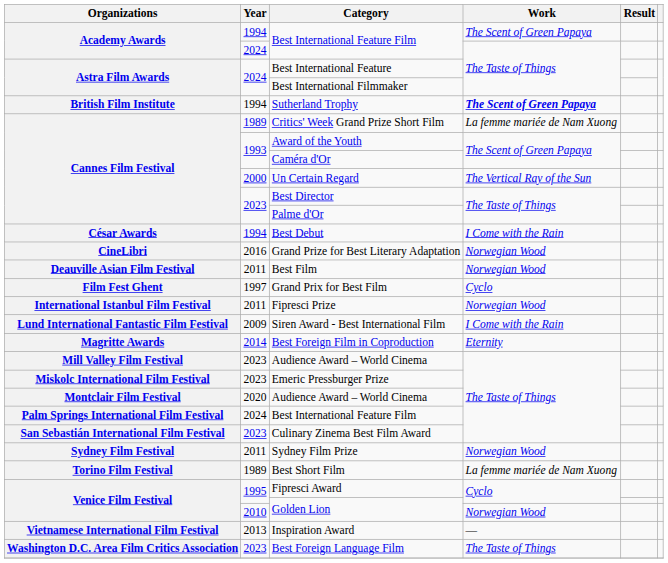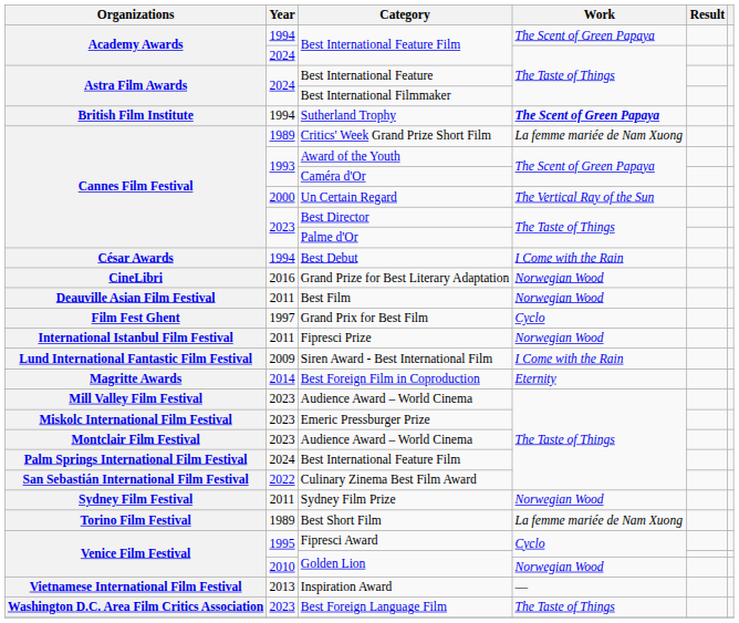 <table class="wikitable sortable plainrowheaders">
 <tr>
 <th scope="col">Organizations</th>
 <th scope="col">Year</th>
 <th scope="col">Category</th>
 <th scope="col" Width=24%>Work</th>
 <th scope="col">Result</th>
 <th scope="col" class="unsortable"></th>
 </tr>
 <tr>
 <th scope="row" rowspan="2"><a href='#'>Academy Awards</a></th>
 <td style="text-align: center;"><a href='#'>1994</a></td>
 <td rowspan="2"><a href='#'>Best International Feature Film</a></td>
 <td><em><a href='#'>The Scent of Green Papaya</a></em></td>
 <td></td>
 <td style="text-align:center;"></td>
 </tr>
 <tr>
 <td style="text-align: center;"><a href='#'>2024</a></td>
 <td rowspan="3"><em><a href='#'>The Taste of Things</a></em></td>
 <td></td>
 <td style="text-align:center;"></td>
 </tr>
 <tr>
 <th rowspan="2" scope="row"><a href='#'>Astra Film Awards</a></th>
 <td style="text-align: center;" rowspan="2"><a href='#'>2024</a></td>
 <td>Best International Feature</td>
 <td></td>
 <td rowspan="2" align="center"></td>
 </tr>
 <tr>
 <td>Best International Filmmaker</td>
 <td></td>
 </tr>
 <tr>
 <th scope="row"><a href='#'>British Film Institute</a></th>
 <td style="text-align: center;">1994</td>
 <td><a href='#'>Sutherland Trophy</a></td>
 <td><strong><em><a href='#'>The Scent of Green Papaya</a></em></strong></td>
 <td></td>
 <td style="text-align:center;"></td>
 </tr>
 <tr>
 <th scope="row" rowspan="6"><a href='#'>Cannes Film Festival</a></th>
 <td style="text-align: center;"><a href='#'>1989</a></td>
 <td><a href='#'>Critics' Week</a> Grand Prize Short Film</td>
 <td><em>La femme mariée de Nam Xuong</em></td>
 <td></td>
 <td style="text-align:center;"></td>
 </tr>
 <tr>
 <td style="text-align: center;" rowspan="2"><a href='#'>1993</a></td>
 <td><a href='#'>Award of the Youth</a></td>
 <td rowspan="2"><em><a href='#'>The Scent of Green Papaya</a></em></td>
 <td></td>
 <td style="text-align:center;"></td>
 </tr>
 <tr>
 <td><a href='#'>Caméra d'Or</a></td>
 <td></td>
 <td style="text-align:center;"></td>
 </tr>
 <tr>
 <td style="text-align: center;"><a href='#'>2000</a></td>
 <td><a href='#'>Un Certain Regard</a></td>
 <td><em><a href='#'>The Vertical Ray of the Sun</a></em></td>
 <td></td>
 <td style="text-align:center;"></td>
 </tr>
 <tr>
 <td style="text-align: center;" rowspan="2"><a href='#'>2023</a></td>
 <td><a href='#'>Best Director</a></td>
 <td rowspan="2"><em><a href='#'>The Taste of Things</a></em></td>
 <td></td>
 <td style="text-align:center;"></td>
 </tr>
 <tr>
 <td><a href='#'>Palme d'Or</a></td>
 <td></td>
 <td style="text-align:center;"></td>
 </tr>
 <tr>
 <th scope="row"><a href='#'>César Awards</a></th>
 <td style="text-align: center;"><a href='#'>1994</a></td>
 <td><a href='#'>Best Debut</a></td>
 <td><em><a href='#'>I Come with the Rain</a></em></td>
 <td></td>
 <td style="text-align:center;"></td>
 </tr>
 <tr>
 <th scope="row"><a href='#'>CineLibri</a></th>
 <td style="text-align: center;">2016</td>
 <td>Grand Prize for Best Literary Adaptation</td>
 <td><em><a href='#'>Norwegian Wood</a></em></td>
 <td></td>
 <td style="text-align:center;"></td>
 </tr>
 <tr>
 <th scope="row"><a href='#'>Deauville Asian Film Festival</a></th>
 <td style="text-align: center;">2011</td>
 <td>Best Film</td>
 <td><em><a href='#'>Norwegian Wood</a></em></td>
 <td></td>
 <td style="text-align:center;"></td>
 </tr>
 <tr>
 <th scope="row"><a href='#'>Film Fest Ghent</a></th>
 <td style="text-align: center;">1997</td>
 <td>Grand Prix for Best Film</td>
 <td><em><a href='#'>Cyclo</a></em></td>
 <td></td>
 <td style="text-align:center;"></td>
 </tr>
 <tr>
 <th scope="row"><a href='#'>International Istanbul Film Festival</a></th>
 <td style="text-align: center;">2011</td>
 <td>Fipresci Prize</td>
 <td><em><a href='#'>Norwegian Wood</a></em></td>
 <td></td>
 <td style="text-align:center;"></td>
 </tr>
 <tr>
 <th scope="row"><a href='#'>Lund International Fantastic Film Festival</a></th>
 <td style="text-align: center;">2009</td>
 <td>Siren Award - Best International Film</td>
 <td><em><a href='#'>I Come with the Rain</a></em></td>
 <td></td>
 <td style="text-align:center;"></td>
 </tr>
 <tr>
 <th scope="row"><a href='#'>Magritte Awards</a></th>
 <td style="text-align: center;"><a href='#'>2014</a></td>
 <td><a href='#'>Best Foreign Film in Coproduction</a></td>
 <td><em><a href='#'>Eternity</a></em></td>
 <td></td>
 <td style="text-align:center;"></td>
 </tr>
 <tr>
 <th scope="row"><a href='#'>Mill Valley Film Festival</a></th>
 <td style="text-align:center;">2023</td>
 <td>Audience Award – World Cinema</td>
 <td rowspan="5"><em><a href='#'>The Taste of Things</a></em></td>
 <td></td>
 <td align="center"></td>
 </tr>
 <tr>
 <th scope="row"><a href='#'>Miskolc International Film Festival</a></th>
 <td style="text-align: center;">2023</td>
 <td>Emeric Pressburger Prize</td>
 <td></td>
 <td style="text-align:center;"></td>
 </tr>
 <tr>
 <th scope="row"><a href='#'>Montclair Film Festival</a></th>
-<td style="text-align:center;">2020</td>
+<td style="text-align:center;">2023</td>
 <td>Audience Award – World Cinema</td>
 <td></td>
 <td align="center"></td>
 </tr>
 <tr>
 <th scope="row"><a href='#'>Palm Springs International Film Festival</a></th>
 <td style="text-align:center;">2024</td>
 <td>Best International Feature Film</td>
 <td></td>
 <td align="center"></td>
 </tr>
 <tr>
 <th scope="row"><a href='#'>San Sebastián International Film Festival</a></th>
-<td style="text-align: center;"><a href='#'>2023</a></td>
+<td style="text-align: center;"><a href='#'>2022</a></td>
 <td>Culinary Zinema Best Film Award</td>
 <td></td>
 <td style="text-align:center;"></td>
 </tr>
 <tr>
 <th scope="row"><a href='#'>Sydney Film Festival</a></th>
 <td style="text-align: center;">2011</td>
 <td>Sydney Film Prize</td>
 <td><em><a href='#'>Norwegian Wood</a></em></td>
 <td></td>
 <td style="text-align:center;"></td>
 </tr>
 <tr>
 <th scope="row"><a href='#'>Torino Film Festival</a></th>
 <td style="text-align: center;">1989</td>
 <td>Best Short Film</td>
 <td><em>La femme mariée de Nam Xuong</em></td>
 <td></td>
 <td style="text-align:center;"></td>
 </tr>
 <tr>
 <th scope="row" rowspan="3"><a href='#'>Venice Film Festival</a></th>
 <td style="text-align: center;" rowspan="2"><a href='#'>1995</a></td>
 <td>Fipresci Award</td>
 <td rowspan="2"><em><a href='#'>Cyclo</a></em></td>
 <td></td>
 <td style="text-align:center;"></td>
 </tr>
 <tr>
 <td rowspan="2"><a href='#'>Golden Lion</a></td>
 <td></td>
 <td style="text-align:center;"></td>
 </tr>
 <tr>
 <td style="text-align: center;"><a href='#'>2010</a></td>
 <td><em><a href='#'>Norwegian Wood</a></em></td>
 <td></td>
 <td style="text-align:center;"></td>
 </tr>
 <tr>
 <th scope="row"><a href='#'>Vietnamese International Film Festival</a></th>
 <td style="text-align: center;">2013</td>
 <td>Inspiration Award</td>
 <td>—</td>
 <td></td>
 <td style="text-align:center;"></td>
 </tr>
 <tr>
 <th scope="row"><a href='#'>Washington D.C. Area Film Critics Association</a></th>
 <td style="text-align: center;"><a href='#'>2023</a></td>
 <td><a href='#'>Best Foreign Language Film</a></td>
 <td><em><a href='#'>The Taste of Things</a></em></td>
 <td></td>
 <td style="text-align:center;"></td>
 </tr>
 <tr>
 </tr>
 </table>
